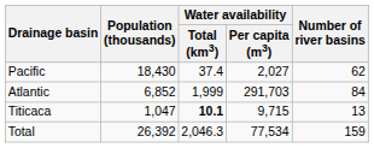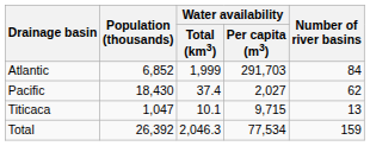 <table class="wikitable" style="text-align:right;">
 <tr>
 <th rowspan=2>Drainage basin</th>
 <th rowspan=2>Population<br>(thousands)</th>
 <th colspan=2>Water availability</th>
 <th rowspan=2>Number of<br>river basins</th>
 </tr>
 <tr>
 <th>Total<br>(km<sup>3</sup>)</th>
 <th>Per capita<br>(m<sup>3</sup>)</th>
 </tr>
 <tr>
+<td align=left>Atlantic</td>
+<td>6,852</td>
+<td>1,999</td>
+<td>291,703</td>
+<td>84</td>
+</tr>
+<tr>
 <td align=left>Pacific</td>
 <td>18,430</td>
 <td>37.4</td>
 <td>2,027</td>
 <td>62</td>
 </tr>
 <tr>
-<td align=left>Atlantic</td>
-<td>6,852</td>
-<td>1,999</td>
-<td>291,703</td>
-<td>84</td>
-</tr>
-<tr>
 <td align=left>Titicaca</td>
 <td>1,047</td>
-<td><strong>10.1</strong></td>
+<td>10.1</td>
 <td>9,715</td>
 <td>13</td>
 </tr>
 <tr>
 <td align=left>Total</td>
 <td>26,392</td>
 <td>2,046.3</td>
 <td>77,534</td>
 <td>159</td>
 </tr>
 </table>
